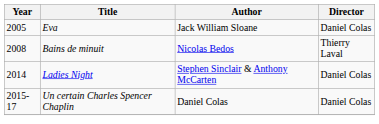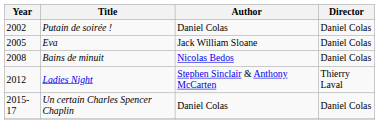 <table class="wikitable">
 <tr>
 <th>Year</th>
 <th>Title</th>
 <th>Author</th>
 <th>Director</th>
+</tr>
+<tr>
+<td>2002</td>
+<td><em>Putain de soirée !</em></td>
+<td>Daniel Colas</td>
+<td>Daniel Colas</td>
 </tr>
 <tr>
 <td>2005</td>
 <td><em>Eva</em></td>
 <td>Jack William Sloane</td>
 <td>Daniel Colas</td>
 </tr>
 <tr>
 <td>2008</td>
 <td><em>Bains de minuit</em></td>
 <td><a href='#'>Nicolas Bedos</a></td>
-<td>Thierry Laval</td>
+<td>Daniel Colas</td>
 </tr>
 <tr>
-<td>2014</td>
+<td>2012</td>
 <td><em><a href='#'>Ladies Night</a></em></td>
 <td><a href='#'>Stephen Sinclair</a> & <a href='#'>Anthony McCarten</a></td>
-<td>Daniel Colas</td>
+<td>Thierry Laval</td>
 </tr>
 <tr>
 <td>2015-17</td>
 <td><em>Un certain Charles Spencer Chaplin</em></td>
 <td>Daniel Colas</td>
 <td>Daniel Colas</td>
 </tr>
 <tr>
 </tr>
 </table>
